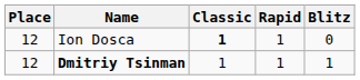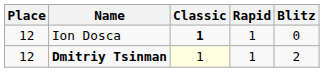 <table class="wikitable">
 <tr>
 <th>Place</th>
 <th>Name</th>
 <th>Classic</th>
 <th>Rapid</th>
 <th>Blitz</th>
 </tr>
 <tr align="center">
 <td>12</td>
 <td align="left"> Ion Dosca</td>
 <td><strong>1</strong></td>
 <td>1</td>
 <td>0</td>
 </tr>
 <tr align="center">
 <td>12</td>
 <td align="left"><strong> Dmitriy Tsinman</strong></td>
+<td style="background: lightyellow;">1</td>
 <td>1</td>
-<td>1</td>
-<td>1</td>
+<td>2</td>
 </tr>
 </table>
